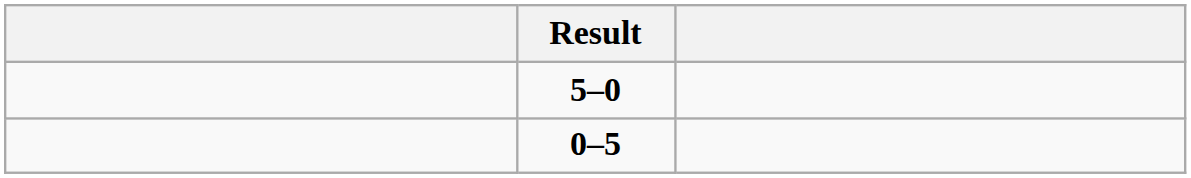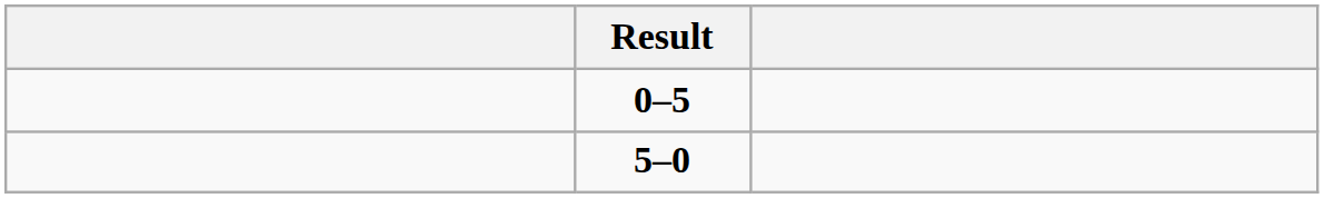 <table class="wikitable" style="text-align:center; font-size:90%">
 <tr>
 <th width=210></th>
 <th width=60>Result</th>
 <th width=210></th>
 </tr>
 <tr>
+<td align=left></td>
+<td><strong>0–5</strong></td>
+<td align=left><strong></strong></td>
+</tr>
+<tr>
 <td align=left><strong></strong></td>
 <td><strong>5–0</strong></td>
 <td align=left></td>
 </tr>
-<tr>
-<td align=left></td>
-<td><strong>0–5</strong></td>
-<td align=left><strong></strong></td>
-</tr>
 </table>
